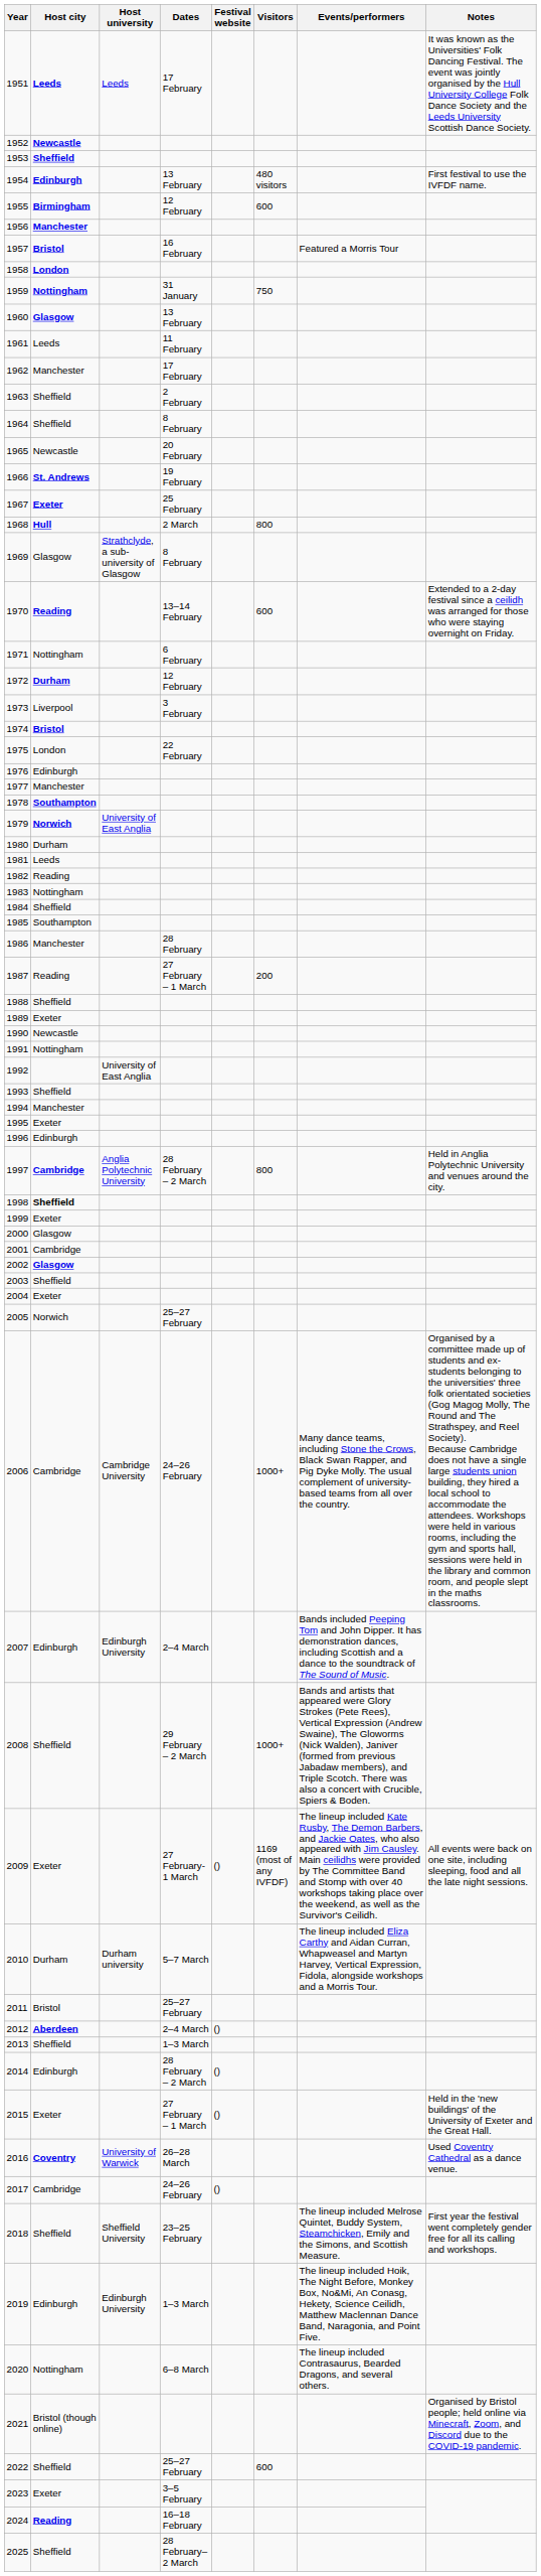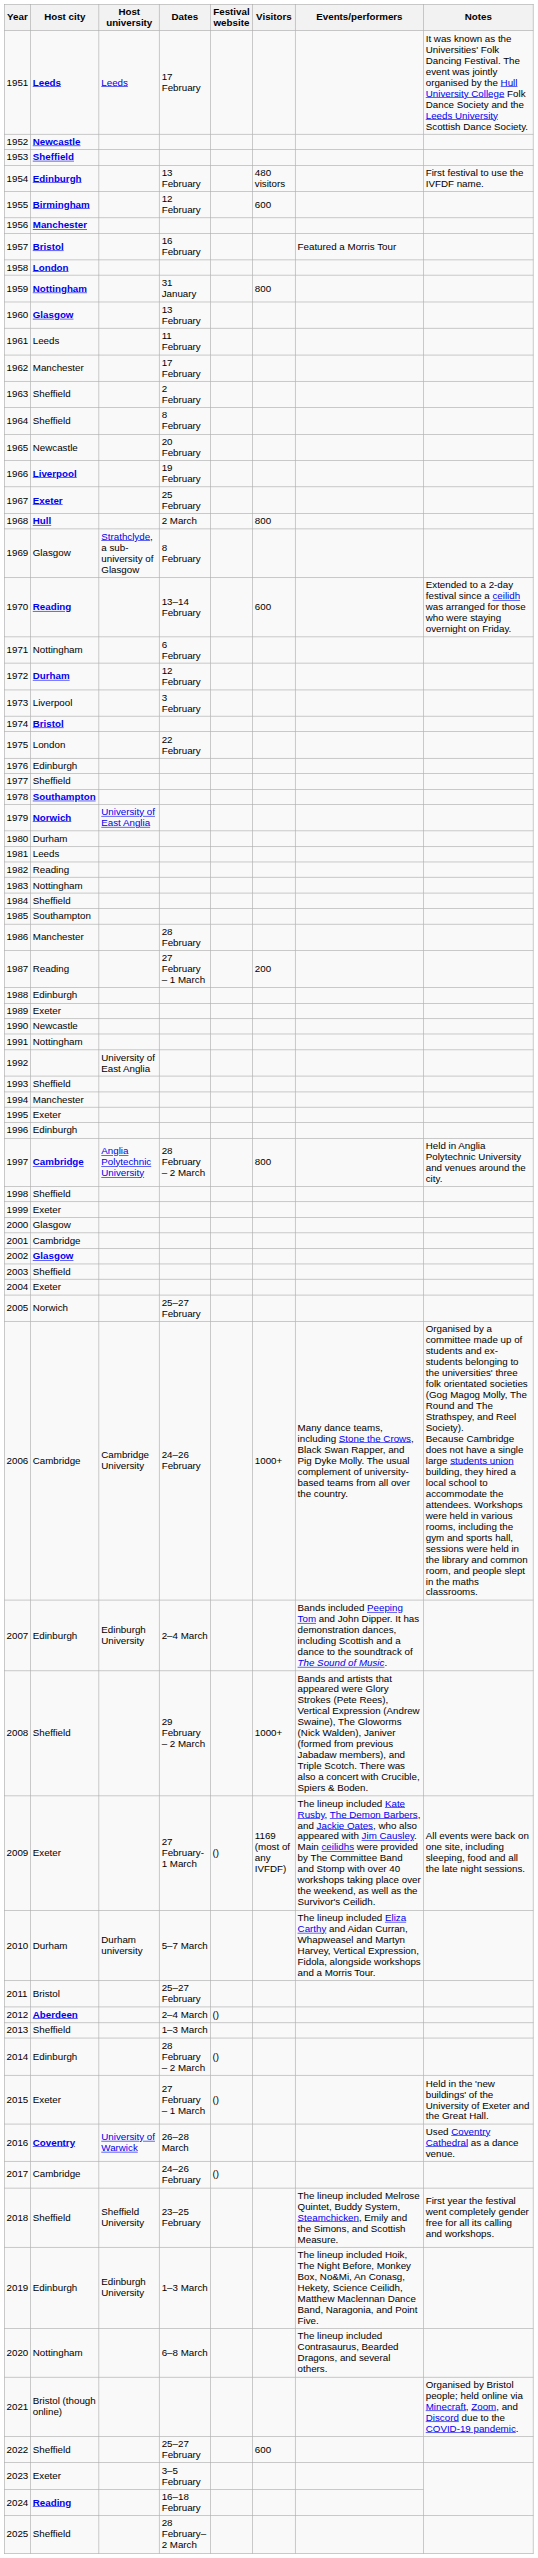 <table class="wikitable sortable mw-collapsible">
 <tr>
 <th>Year</th>
 <th>Host city</th>
 <th>Host university</th>
 <th>Dates</th>
 <th>Festival website</th>
 <th>Visitors</th>
 <th>Events/performers</th>
 <th>Notes</th>
 </tr>
 <tr>
 <td>1951</td>
 <td><strong><a href='#'>Leeds</a></strong></td>
 <td><a href='#'>Leeds</a></td>
 <td>17 February</td>
 <td></td>
 <td></td>
 <td></td>
 <td>It was known as the Universities' Folk Dancing Festival. The event was jointly organised by the <a href='#'>Hull University College</a> Folk Dance Society and the <a href='#'>Leeds University</a> Scottish Dance Society.</td>
 </tr>
 <tr>
 <td>1952</td>
 <td><strong><a href='#'>Newcastle</a></strong></td>
 <td></td>
 <td></td>
 <td></td>
 <td></td>
 <td></td>
 <td></td>
 </tr>
 <tr>
 <td>1953</td>
 <td><strong><a href='#'>Sheffield</a></strong></td>
 <td></td>
 <td></td>
 <td></td>
 <td></td>
 <td></td>
 <td></td>
 </tr>
 <tr>
 <td>1954</td>
 <td><strong><a href='#'>Edinburgh</a></strong></td>
 <td></td>
 <td>13 February </td>
 <td></td>
 <td>480 visitors</td>
 <td></td>
 <td>First festival to use the IVFDF name.</td>
 </tr>
 <tr>
 <td>1955</td>
 <td><strong><a href='#'>Birmingham</a></strong></td>
 <td></td>
 <td>12 February</td>
 <td></td>
 <td>600</td>
 <td></td>
 <td></td>
 </tr>
 <tr>
 <td>1956</td>
 <td><strong><a href='#'>Manchester</a></strong></td>
 <td></td>
 <td></td>
 <td></td>
 <td></td>
 <td></td>
 <td></td>
 </tr>
 <tr>
 <td>1957</td>
 <td><strong><a href='#'>Bristol</a></strong></td>
 <td></td>
 <td>16 February</td>
 <td></td>
 <td></td>
 <td>Featured a Morris Tour</td>
 <td></td>
 </tr>
 <tr>
 <td>1958</td>
 <td><strong><a href='#'>London</a></strong></td>
 <td></td>
 <td></td>
 <td></td>
 <td></td>
 <td></td>
 <td></td>
 </tr>
 <tr>
 <td>1959</td>
 <td><strong><a href='#'>Nottingham</a></strong></td>
 <td></td>
 <td>31 January</td>
 <td></td>
-<td>750</td>
+<td>800</td>
 <td></td>
 <td></td>
 </tr>
 <tr>
 <td>1960</td>
 <td><strong><a href='#'>Glasgow</a></strong></td>
 <td></td>
 <td>13 February</td>
 <td></td>
 <td></td>
 <td></td>
 <td></td>
 </tr>
 <tr>
 <td>1961</td>
 <td>Leeds</td>
 <td></td>
 <td>11 February</td>
 <td></td>
 <td></td>
 <td></td>
 <td></td>
 </tr>
 <tr>
 <td>1962</td>
 <td>Manchester</td>
 <td></td>
 <td>17 February</td>
 <td></td>
 <td></td>
 <td></td>
 <td></td>
 </tr>
 <tr>
 <td>1963</td>
 <td>Sheffield</td>
 <td></td>
 <td>2 February</td>
 <td></td>
 <td></td>
 <td></td>
 <td></td>
 </tr>
 <tr>
 <td>1964</td>
 <td>Sheffield</td>
 <td></td>
 <td>8 February</td>
 <td></td>
 <td></td>
 <td></td>
 <td></td>
 </tr>
 <tr>
 <td>1965</td>
 <td>Newcastle</td>
 <td></td>
 <td>20 February</td>
 <td></td>
 <td></td>
 <td></td>
 <td></td>
 </tr>
 <tr>
 <td>1966</td>
-<td><strong><a href='#'>St. Andrews</a></strong></td>
+<td><strong><a href='#'>Liverpool</a></strong></td>
 <td></td>
 <td>19 February</td>
 <td></td>
 <td></td>
 <td></td>
 <td></td>
 </tr>
 <tr>
 <td>1967</td>
 <td><strong><a href='#'>Exeter</a></strong></td>
 <td></td>
 <td>25 February</td>
 <td></td>
 <td></td>
 <td></td>
 <td></td>
 </tr>
 <tr>
 <td>1968</td>
 <td><strong><a href='#'>Hull</a></strong></td>
 <td></td>
 <td>2 March</td>
 <td></td>
 <td>800</td>
 <td></td>
 <td></td>
 </tr>
 <tr>
 <td>1969</td>
 <td>Glasgow</td>
 <td><a href='#'>Strathclyde</a>, a sub-university of Glasgow</td>
 <td>8 February</td>
 <td></td>
 <td></td>
 <td></td>
 <td></td>
 </tr>
 <tr>
 <td>1970</td>
 <td><strong><a href='#'>Reading</a></strong></td>
 <td></td>
 <td>13–14 February</td>
 <td></td>
 <td>600</td>
 <td></td>
 <td>Extended to a 2-day festival since a <a href='#'>ceilidh</a> was arranged for those who were staying overnight on Friday.</td>
 </tr>
 <tr>
 <td>1971</td>
 <td>Nottingham</td>
 <td></td>
 <td>6 February</td>
 <td></td>
 <td></td>
 <td></td>
 <td></td>
 </tr>
 <tr>
 <td>1972</td>
 <td><strong><a href='#'>Durham</a></strong></td>
 <td></td>
 <td>12 February</td>
 <td></td>
 <td></td>
 <td></td>
 <td></td>
 </tr>
 <tr>
 <td>1973</td>
 <td>Liverpool</td>
 <td></td>
 <td>3 February</td>
 <td></td>
 <td></td>
 <td></td>
 <td></td>
 </tr>
 <tr>
 <td>1974</td>
 <td><strong><a href='#'>Bristol</a></strong></td>
 <td></td>
 <td></td>
 <td></td>
 <td></td>
 <td></td>
 <td></td>
 </tr>
 <tr>
 <td>1975</td>
 <td>London</td>
 <td></td>
 <td>22 February</td>
 <td></td>
 <td></td>
 <td></td>
 <td></td>
 </tr>
 <tr>
 <td>1976</td>
 <td>Edinburgh</td>
 <td></td>
 <td></td>
 <td></td>
 <td></td>
 <td></td>
 <td></td>
 </tr>
 <tr>
 <td>1977</td>
-<td>Manchester</td>
+<td>Sheffield</td>
 <td></td>
 <td></td>
 <td></td>
 <td></td>
 <td></td>
 <td></td>
 </tr>
 <tr>
 <td>1978</td>
 <td><strong><a href='#'>Southampton</a></strong></td>
 <td></td>
 <td></td>
 <td></td>
 <td></td>
 <td></td>
 <td></td>
 </tr>
 <tr>
 <td>1979</td>
 <td><strong><a href='#'>Norwich</a></strong></td>
 <td><a href='#'>University of East Anglia</a></td>
 <td></td>
 <td></td>
 <td></td>
 <td></td>
 <td></td>
 </tr>
 <tr>
 <td>1980</td>
 <td>Durham</td>
 <td></td>
 <td></td>
 <td></td>
 <td></td>
 <td></td>
 <td></td>
 </tr>
 <tr>
 <td>1981</td>
 <td>Leeds</td>
 <td></td>
 <td></td>
 <td></td>
 <td></td>
 <td></td>
 <td></td>
 </tr>
 <tr>
 <td>1982</td>
 <td>Reading</td>
 <td></td>
 <td></td>
 <td></td>
 <td></td>
 <td></td>
 <td></td>
 </tr>
 <tr>
 <td>1983</td>
 <td>Nottingham</td>
 <td></td>
 <td></td>
 <td></td>
 <td></td>
 <td></td>
 <td></td>
 </tr>
 <tr>
 <td>1984</td>
 <td>Sheffield</td>
 <td></td>
 <td></td>
 <td></td>
 <td></td>
 <td></td>
 <td></td>
 </tr>
 <tr>
 <td>1985</td>
 <td>Southampton</td>
 <td></td>
 <td></td>
 <td></td>
 <td></td>
 <td></td>
 <td></td>
 </tr>
 <tr>
 <td>1986</td>
 <td>Manchester</td>
 <td></td>
 <td>28 February</td>
 <td></td>
 <td></td>
 <td></td>
 <td></td>
 </tr>
 <tr>
 <td>1987</td>
 <td>Reading</td>
 <td></td>
 <td>27 February – 1 March</td>
 <td></td>
 <td>200</td>
 <td></td>
 <td></td>
 </tr>
 <tr>
 <td>1988</td>
-<td>Sheffield</td>
+<td>Edinburgh</td>
 <td></td>
 <td></td>
 <td></td>
 <td></td>
 <td></td>
 <td></td>
 </tr>
 <tr>
 <td>1989</td>
 <td>Exeter</td>
 <td></td>
 <td></td>
 <td></td>
 <td></td>
 <td></td>
 <td></td>
 </tr>
 <tr>
 <td>1990</td>
 <td>Newcastle</td>
 <td></td>
 <td></td>
 <td></td>
 <td></td>
 <td></td>
 <td></td>
 </tr>
 <tr>
 <td>1991</td>
 <td>Nottingham</td>
 <td></td>
 <td></td>
 <td></td>
 <td></td>
 <td></td>
 <td></td>
 </tr>
 <tr>
 <td>1992</td>
 <td></td>
 <td>University of East Anglia</td>
 <td></td>
 <td></td>
 <td></td>
 <td></td>
 <td></td>
 </tr>
 <tr>
 <td>1993</td>
 <td>Sheffield</td>
 <td></td>
 <td></td>
 <td></td>
 <td></td>
 <td></td>
 <td></td>
 </tr>
 <tr>
 <td>1994</td>
 <td>Manchester</td>
 <td></td>
 <td></td>
 <td></td>
 <td></td>
 <td></td>
 <td></td>
 </tr>
 <tr>
 <td>1995</td>
 <td>Exeter</td>
 <td></td>
 <td></td>
 <td></td>
 <td></td>
 <td></td>
 <td></td>
 </tr>
 <tr>
 <td>1996</td>
 <td>Edinburgh</td>
 <td></td>
 <td></td>
 <td></td>
 <td></td>
 <td></td>
 <td></td>
 </tr>
 <tr>
 <td>1997</td>
 <td><strong><a href='#'>Cambridge</a></strong></td>
 <td><a href='#'>Anglia Polytechnic University</a></td>
 <td>28 February – 2 March</td>
 <td></td>
 <td>800</td>
 <td></td>
 <td>Held in Anglia Polytechnic University and venues around the city.</td>
 </tr>
 <tr>
 <td>1998</td>
-<td><strong>Sheffield</strong></td>
+<td>Sheffield</td>
 <td></td>
 <td></td>
 <td></td>
 <td></td>
 <td></td>
 <td></td>
 </tr>
 <tr>
 <td>1999</td>
 <td>Exeter</td>
 <td></td>
 <td></td>
 <td></td>
 <td></td>
 <td></td>
 <td></td>
 </tr>
 <tr>
 <td>2000</td>
 <td>Glasgow</td>
 <td></td>
 <td></td>
 <td></td>
 <td></td>
 <td></td>
 <td></td>
 </tr>
 <tr>
 <td>2001</td>
 <td>Cambridge</td>
 <td></td>
 <td></td>
 <td></td>
 <td></td>
 <td></td>
 <td></td>
 </tr>
 <tr>
 <td>2002</td>
 <td><strong><a href='#'>Glasgow</a></strong></td>
 <td></td>
 <td></td>
 <td></td>
 <td></td>
 <td></td>
 <td></td>
 </tr>
 <tr>
 <td>2003</td>
 <td>Sheffield</td>
 <td></td>
 <td></td>
 <td></td>
 <td></td>
 <td></td>
 <td></td>
 </tr>
 <tr>
 <td>2004</td>
 <td>Exeter</td>
 <td></td>
 <td></td>
 <td></td>
 <td></td>
 <td></td>
 <td></td>
 </tr>
 <tr>
 <td>2005</td>
 <td>Norwich</td>
 <td></td>
 <td>25–27 February</td>
 <td></td>
 <td></td>
 <td></td>
 <td></td>
 </tr>
 <tr>
 <td>2006</td>
 <td>Cambridge</td>
 <td>Cambridge University</td>
 <td>24–26 February</td>
 <td></td>
 <td>1000+</td>
 <td>Many dance teams, including <a href='#'>Stone the Crows</a>, Black Swan Rapper, and Pig Dyke Molly. The usual complement of university-based teams from all over the country.</td>
 <td>Organised by a committee made up of students and ex-students belonging to the universities' three folk orientated societies (Gog Magog Molly, The Round and The Strathspey, and Reel Society).<br>Because Cambridge does not have a single large <a href='#'>students union</a> building, they hired a local school to accommodate the attendees. Workshops were held in various rooms, including the gym and sports hall, sessions were held in the library and common room, and people slept in the maths classrooms.</td>
 </tr>
 <tr>
 <td>2007</td>
 <td>Edinburgh</td>
 <td>Edinburgh University</td>
 <td>2–4 March</td>
 <td></td>
 <td></td>
 <td>Bands included <a href='#'>Peeping Tom</a> and John Dipper. It has demonstration dances, including Scottish and a dance to the soundtrack of <em><a href='#'>The Sound of Music</a></em>.</td>
 <td></td>
 </tr>
 <tr>
 <td>2008</td>
 <td>Sheffield</td>
 <td></td>
 <td>29 February – 2 March</td>
 <td></td>
 <td>1000+</td>
 <td>Bands and artists that appeared were Glory Strokes (Pete Rees), Vertical Expression (Andrew Swaine), The Gloworms (Nick Walden), Janiver (formed from previous Jabadaw members), and Triple Scotch.  There was also a concert with Crucible, Spiers & Boden.</td>
 <td></td>
 </tr>
 <tr>
 <td>2009</td>
 <td>Exeter</td>
 <td></td>
 <td>27 February-1 March</td>
 <td> ()</td>
 <td>1169 (most of any IVFDF)</td>
 <td>The lineup included <a href='#'>Kate Rusby</a>, <a href='#'>The Demon Barbers</a>, and <a href='#'>Jackie Oates</a>, who also appeared with <a href='#'>Jim Causley</a>. Main <a href='#'>ceilidhs</a> were provided by The Committee Band and Stomp with over 40 workshops taking place over the weekend, as well as the Survivor's Ceilidh.</td>
 <td>All events were back on one site, including sleeping, food and all the late night sessions.</td>
 </tr>
 <tr>
 <td>2010</td>
 <td>Durham</td>
 <td>Durham university</td>
 <td>5–7 March</td>
 <td></td>
 <td></td>
 <td>The lineup included <a href='#'>Eliza Carthy</a> and Aidan Curran, Whapweasel and Martyn Harvey, Vertical Expression, Fidola, alongside workshops and a Morris Tour.</td>
 <td></td>
 </tr>
 <tr>
 <td>2011</td>
 <td>Bristol</td>
 <td></td>
 <td>25–27 February</td>
 <td> </td>
 <td></td>
 <td></td>
 <td></td>
 </tr>
 <tr>
 <td>2012</td>
 <td><strong><a href='#'>Aberdeen</a></strong></td>
 <td></td>
 <td>2–4 March</td>
 <td> ()</td>
 <td></td>
 <td></td>
 <td></td>
 </tr>
 <tr>
 <td>2013</td>
 <td>Sheffield</td>
 <td></td>
 <td>1–3 March</td>
 <td> </td>
 <td></td>
 <td></td>
 <td></td>
 </tr>
 <tr>
 <td>2014</td>
 <td>Edinburgh</td>
 <td></td>
 <td>28 February – 2 March</td>
 <td> ()</td>
 <td></td>
 <td></td>
 <td></td>
 </tr>
 <tr>
 <td>2015</td>
 <td>Exeter</td>
 <td></td>
 <td>27 February – 1 March</td>
 <td> ()</td>
 <td></td>
 <td></td>
 <td>Held in the 'new buildings' of the University of Exeter and the Great Hall.</td>
 </tr>
 <tr>
 <td>2016</td>
 <td><strong><a href='#'>Coventry</a></strong></td>
 <td><a href='#'>University of Warwick</a></td>
 <td>26–28 March</td>
 <td></td>
 <td></td>
 <td></td>
 <td>Used <a href='#'>Coventry Cathedral</a> as a dance venue.</td>
 </tr>
 <tr>
 <td>2017</td>
 <td>Cambridge</td>
 <td></td>
 <td>24–26 February</td>
 <td> ()</td>
 <td></td>
 <td></td>
 <td></td>
 </tr>
 <tr>
 <td>2018</td>
 <td>Sheffield</td>
 <td>Sheffield University</td>
 <td>23–25 February</td>
 <td></td>
 <td></td>
 <td>The lineup included Melrose Quintet, Buddy System, <a href='#'>Steamchicken</a>, Emily and the Simons, and Scottish Measure.</td>
 <td>First year the festival went completely gender free for all its calling and workshops.</td>
 </tr>
 <tr>
 <td>2019</td>
 <td>Edinburgh</td>
 <td>Edinburgh University</td>
 <td>1–3 March</td>
 <td></td>
 <td></td>
 <td>The lineup included Hoik, The Night Before, Monkey Box, No&Mi, An Conasg, Hekety, Science Ceilidh, Matthew Maclennan Dance Band, Naragonia, and Point Five.</td>
 <td></td>
 </tr>
 <tr>
 <td>2020</td>
 <td>Nottingham</td>
 <td></td>
 <td>6–8 March</td>
 <td></td>
 <td></td>
 <td>The lineup included Contrasaurus, Bearded Dragons, and several others.</td>
 <td></td>
 </tr>
 <tr>
 <td>2021</td>
 <td>Bristol (though online)</td>
 <td></td>
 <td></td>
 <td></td>
 <td></td>
 <td></td>
 <td>Organised by Bristol people; held online via <a href='#'>Minecraft</a>, <a href='#'>Zoom</a>, and <a href='#'>Discord</a> due to the <a href='#'>COVID-19 pandemic</a>.</td>
 </tr>
 <tr>
 <td>2022</td>
 <td>Sheffield</td>
 <td></td>
 <td>25–27 February</td>
 <td></td>
 <td>600</td>
 <td></td>
 <td></td>
 </tr>
 <tr>
 <td>2023</td>
 <td>Exeter</td>
 <td></td>
 <td>3–5 February</td>
 <td></td>
 <td></td>
 <td></td>
 </tr>
 <tr>
 <td>2024</td>
 <td><strong><a href='#'>Reading</a></strong></td>
 <td></td>
 <td>16–18 February</td>
 <td></td>
 <td></td>
 <td></td>
 </tr>
 <tr>
 <td>2025</td>
 <td>Sheffield</td>
 <td></td>
 <td>28 February–2 March</td>
 <td></td>
 <td></td>
 <td></td>
 <td></td>
 </tr>
 </table>
